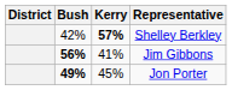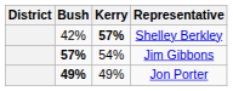 <table class=wikitable>
 <tr>
 <th>District</th>
 <th>Bush</th>
 <th>Kerry</th>
 <th>Representative</th>
 </tr>
 <tr align=center>
 <th></th>
 <td>42%</td>
 <td><strong>57%</strong></td>
 <td><a href='#'>Shelley Berkley</a></td>
 </tr>
 <tr align=center>
 <th></th>
-<td><strong>56%</strong></td>
-<td>41%</td>
+<td><strong>57%</strong></td>
+<td>54%</td>
 <td><a href='#'>Jim Gibbons</a></td>
 </tr>
 <tr align=center>
 <th></th>
 <td><strong>49%</strong></td>
-<td>45%</td>
+<td>49%</td>
 <td><a href='#'>Jon Porter</a></td>
 </tr>
 </table>
